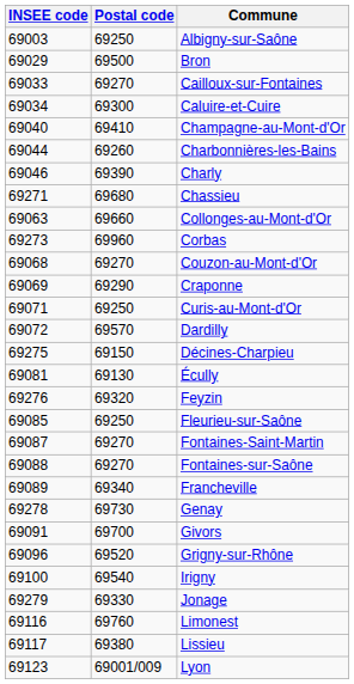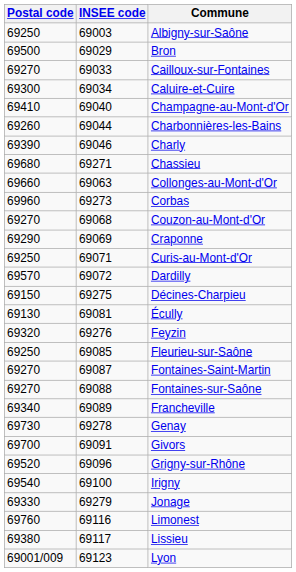 <table class="wikitable sortable">
 <tr>
+<th><a href='#'>Postal code</a></th>
 <th><a href='#'>INSEE code</a></th>
-<th><a href='#'>Postal code</a></th>
 <th>Commune</th>
 </tr>
 <tr>
+<td>69250</td>
 <td>69003</td>
-<td>69250</td>
 <td><a href='#'>Albigny-sur-Saône</a></td>
 </tr>
 <tr>
+<td>69500</td>
 <td>69029</td>
-<td>69500</td>
 <td><a href='#'>Bron</a></td>
 </tr>
 <tr>
+<td>69270</td>
 <td>69033</td>
-<td>69270</td>
 <td><a href='#'>Cailloux-sur-Fontaines</a></td>
 </tr>
 <tr>
+<td>69300</td>
 <td>69034</td>
-<td>69300</td>
 <td><a href='#'>Caluire-et-Cuire</a></td>
 </tr>
 <tr>
+<td>69410</td>
 <td>69040</td>
-<td>69410</td>
 <td><a href='#'>Champagne-au-Mont-d'Or</a></td>
 </tr>
 <tr>
+<td>69260</td>
 <td>69044</td>
-<td>69260</td>
 <td><a href='#'>Charbonnières-les-Bains</a></td>
 </tr>
 <tr>
+<td>69390</td>
 <td>69046</td>
-<td>69390</td>
 <td><a href='#'>Charly</a></td>
 </tr>
 <tr>
+<td>69680</td>
 <td>69271</td>
-<td>69680</td>
 <td><a href='#'>Chassieu</a></td>
 </tr>
 <tr>
+<td>69660</td>
 <td>69063</td>
-<td>69660</td>
 <td><a href='#'>Collonges-au-Mont-d'Or</a></td>
 </tr>
 <tr>
+<td>69960</td>
 <td>69273</td>
-<td>69960</td>
 <td><a href='#'>Corbas</a></td>
 </tr>
 <tr>
+<td>69270</td>
 <td>69068</td>
-<td>69270</td>
 <td><a href='#'>Couzon-au-Mont-d'Or</a></td>
 </tr>
 <tr>
+<td>69290</td>
 <td>69069</td>
-<td>69290</td>
 <td><a href='#'>Craponne</a></td>
 </tr>
 <tr>
+<td>69250</td>
 <td>69071</td>
-<td>69250</td>
 <td><a href='#'>Curis-au-Mont-d'Or</a></td>
 </tr>
 <tr>
+<td>69570</td>
 <td>69072</td>
-<td>69570</td>
 <td><a href='#'>Dardilly</a></td>
 </tr>
 <tr>
+<td>69150</td>
 <td>69275</td>
-<td>69150</td>
 <td><a href='#'>Décines-Charpieu</a></td>
 </tr>
 <tr>
+<td>69130</td>
 <td>69081</td>
-<td>69130</td>
 <td><a href='#'>Écully</a></td>
 </tr>
 <tr>
+<td>69320</td>
 <td>69276</td>
-<td>69320</td>
 <td><a href='#'>Feyzin</a></td>
 </tr>
 <tr>
+<td>69250</td>
 <td>69085</td>
-<td>69250</td>
 <td><a href='#'>Fleurieu-sur-Saône</a></td>
 </tr>
 <tr>
+<td>69270</td>
 <td>69087</td>
-<td>69270</td>
 <td><a href='#'>Fontaines-Saint-Martin</a></td>
 </tr>
 <tr>
+<td>69270</td>
 <td>69088</td>
-<td>69270</td>
 <td><a href='#'>Fontaines-sur-Saône</a></td>
 </tr>
 <tr>
+<td>69340</td>
 <td>69089</td>
-<td>69340</td>
 <td><a href='#'>Francheville</a></td>
 </tr>
 <tr>
+<td>69730</td>
 <td>69278</td>
-<td>69730</td>
 <td><a href='#'>Genay</a></td>
 </tr>
 <tr>
+<td>69700</td>
 <td>69091</td>
-<td>69700</td>
 <td><a href='#'>Givors</a></td>
 </tr>
 <tr>
+<td>69520</td>
 <td>69096</td>
-<td>69520</td>
 <td><a href='#'>Grigny-sur-Rhône</a></td>
 </tr>
 <tr>
+<td>69540</td>
 <td>69100</td>
-<td>69540</td>
 <td><a href='#'>Irigny</a></td>
 </tr>
 <tr>
+<td>69330</td>
 <td>69279</td>
-<td>69330</td>
 <td><a href='#'>Jonage</a></td>
 </tr>
 <tr>
+<td>69760</td>
 <td>69116</td>
-<td>69760</td>
 <td><a href='#'>Limonest</a></td>
 </tr>
 <tr>
+<td>69380</td>
 <td>69117</td>
-<td>69380</td>
 <td><a href='#'>Lissieu</a></td>
 </tr>
 <tr>
+<td>69001/009</td>
 <td>69123</td>
-<td>69001/009</td>
 <td><a href='#'>Lyon</a></td>
 </tr>
 </table>
